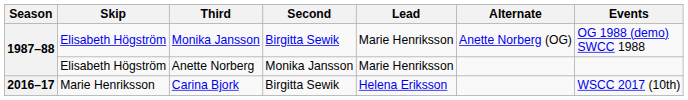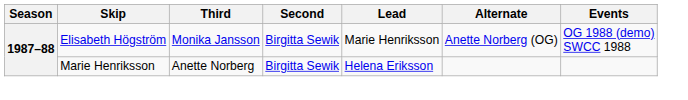 <table class="wikitable">
 <tr>
 <th scope="col">Season</th>
 <th scope="col">Skip</th>
 <th scope="col">Third</th>
 <th scope="col">Second</th>
 <th scope="col">Lead</th>
 <th scope="col">Alternate</th>
 <th scope="col">Events</th>
 </tr>
 <tr>
 <th scope="row" rowspan=2>1987–88</th>
 <td><a href='#'>Elisabeth Högström</a></td>
 <td><a href='#'>Monika Jansson</a></td>
 <td><a href='#'>Birgitta Sewik</a></td>
 <td>Marie Henriksson</td>
 <td><a href='#'>Anette Norberg</a> (OG)</td>
 <td><a href='#'>OG 1988 (demo)</a> <br><a href='#'>SWCC</a> 1988 </td>
 </tr>
 <tr>
-<td>Elisabeth Högström</td>
+<td>Marie Henriksson</td>
 <td>Anette Norberg</td>
-<td>Monika Jansson</td>
-<td>Marie Henriksson</td>
+<td><a href='#'>Birgitta Sewik</a></td>
+<td><a href='#'>Helena Eriksson</a></td>
 <td></td>
 <td> </td>
 </tr>
-<tr>
-<th scope="row">2016–17</th>
-<td>Marie Henriksson</td>
-<td><a href='#'>Carina Bjork</a></td>
-<td>Birgitta Sewik</td>
-<td><a href='#'>Helena Eriksson</a></td>
-<td></td>
-<td><a href='#'>WSCC 2017</a> (10th)</td>
-</tr>
 </table>
